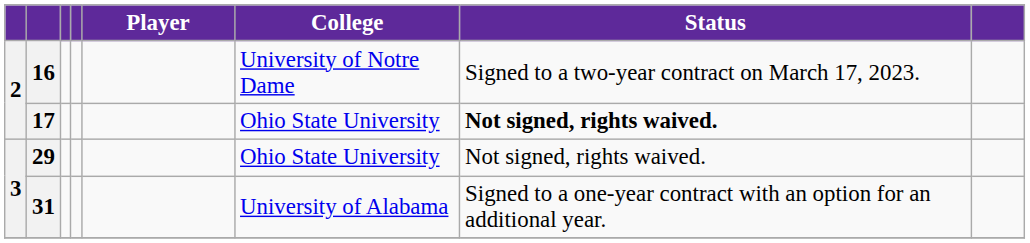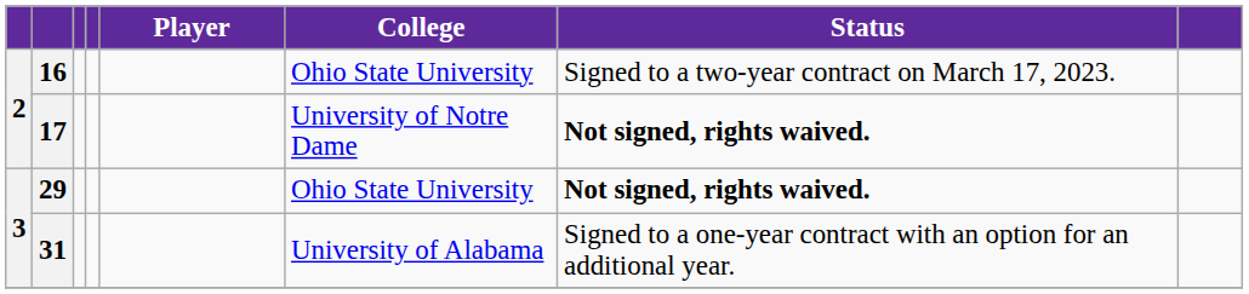 <table class="wikitable sortable">
 <tr>
 <th style="background:#5E299A; color:#fff;" scope="col"></th>
 <th style="background:#5E299A; color:#fff;" scope="col"></th>
 <th style="background:#5E299A; color:#fff;" scope="col"></th>
 <th style="background:#5E299A; color:#fff;" scope="col"></th>
 <th style="background:#5E299A; color:#fff; width:100px;" scope="col">Player</th>
 <th style="background:#5E299A; color:#fff; width:150px;" scope="col">College</th>
 <th style="background:#5E299A; color:#fff; width:350px;" scope="col">Status</th>
 <th style="background:#5E299A; color:#fff; width:30px;" scope="col"></th>
 </tr>
 <tr>
 <th rowspan=2 scope="rowgroup">2</th>
 <th scope="row">16</th>
 <td></td>
 <td></td>
 <td></td>
-<td><a href='#'>University of Notre Dame</a></td>
+<td><a href='#'>Ohio State University</a></td>
 <td>Signed to a two-year contract on March 17, 2023.</td>
 <td></td>
 </tr>
 <tr>
 <th scope="row">17</th>
 <td></td>
 <td></td>
 <td></td>
-<td><a href='#'>Ohio State University</a></td>
+<td><a href='#'>University of Notre Dame</a></td>
 <td><strong>Not signed, rights waived.</strong></td>
 <td></td>
 </tr>
 <tr>
 <th rowspan=2 scope="rowgroup">3</th>
 <th scope="row">29</th>
 <td></td>
 <td></td>
 <td></td>
 <td><a href='#'>Ohio State University</a></td>
-<td>Not signed, rights waived.</td>
+<td><strong>Not signed, rights waived.</strong></td>
 <td></td>
 </tr>
 <tr>
 <th scope="row">31</th>
 <td></td>
 <td></td>
 <td></td>
 <td><a href='#'>University of Alabama</a></td>
 <td>Signed to a one-year contract with an option for an additional year.</td>
 <td></td>
 </tr>
 <tr>
 </tr>
 </table>
